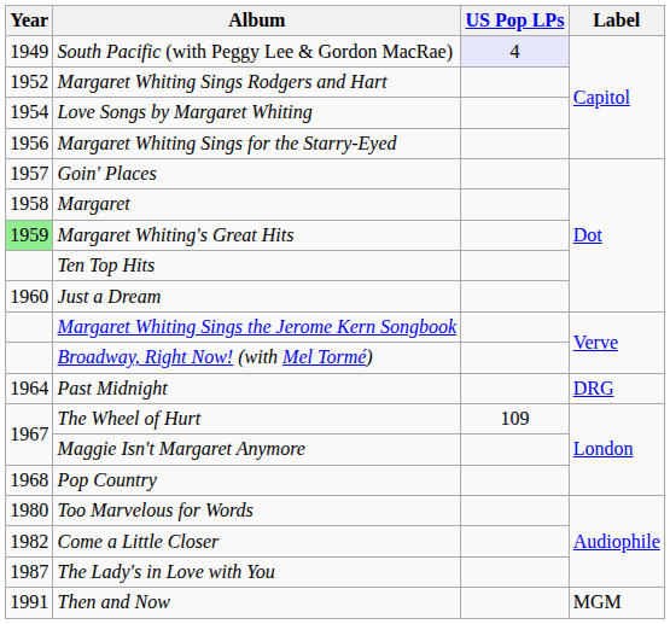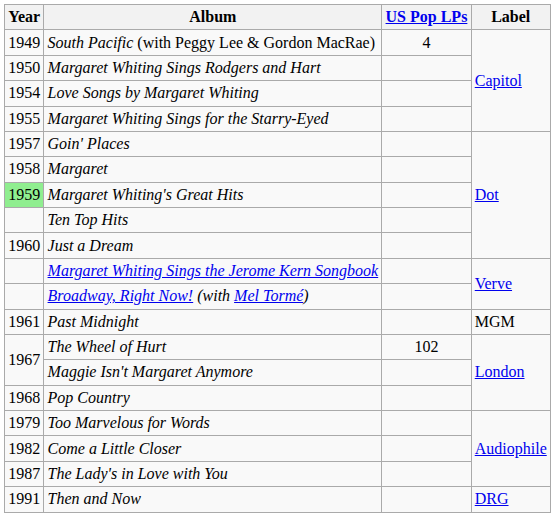 <table class="wikitable">
 <tr>
 <th>Year</th>
 <th>Album</th>
 <th><a href='#'>US Pop LPs</a></th>
 <th>Label</th>
 </tr>
 <tr>
 <td>1949</td>
 <td><em>South Pacific</em> (with Peggy Lee & Gordon MacRae)</td>
-<td style="background: lavender; text-align:center;">4</td>
+<td style="text-align:center;">4</td>
 <td rowspan="4"><a href='#'>Capitol</a></td>
 </tr>
 <tr>
-<td>1952</td>
+<td>1950</td>
 <td><em>Margaret Whiting Sings Rodgers and Hart</em></td>
 <td></td>
 </tr>
 <tr>
 <td>1954</td>
 <td><em>Love Songs by Margaret Whiting</em></td>
 <td></td>
 </tr>
 <tr>
-<td>1956</td>
+<td>1955</td>
 <td><em>Margaret Whiting Sings for the Starry-Eyed</em></td>
 <td></td>
 </tr>
 <tr>
 <td>1957</td>
 <td><em>Goin' Places</em></td>
 <td></td>
 <td rowspan="5"><a href='#'>Dot</a></td>
 </tr>
 <tr>
 <td>1958</td>
 <td><em>Margaret</em></td>
 <td></td>
 </tr>
 <tr>
 <td style="background: lightgreen;">1959</td>
 <td><em>Margaret Whiting's Great Hits</em></td>
 <td></td>
 </tr>
 <tr>
 <td></td>
 <td><em>Ten Top Hits</em></td>
 <td></td>
 </tr>
 <tr>
 <td>1960</td>
 <td><em>Just a Dream</em></td>
 <td></td>
 </tr>
 <tr>
 <td></td>
 <td><em><a href='#'>Margaret Whiting Sings the Jerome Kern Songbook</a></em></td>
 <td></td>
 <td rowspan="2"><a href='#'>Verve</a></td>
 </tr>
 <tr>
 <td></td>
 <td><em><a href='#'>Broadway, Right Now!</a> (with <a href='#'>Mel Tormé</a>)</em></td>
 <td></td>
 </tr>
 <tr>
-<td>1964</td>
+<td>1961</td>
 <td><em>Past Midnight</em></td>
 <td></td>
-<td><a href='#'>DRG</a></td>
+<td>MGM</td>
 </tr>
 <tr>
 <td rowspan="2">1967</td>
 <td><em>The Wheel of Hurt</em></td>
-<td style="text-align:center;">109</td>
+<td style="text-align:center;">102</td>
 <td rowspan="3"><a href='#'>London</a></td>
 </tr>
 <tr>
 <td><em>Maggie Isn't Margaret Anymore</em></td>
 <td></td>
 </tr>
 <tr>
 <td>1968</td>
 <td><em>Pop Country</em></td>
 <td></td>
 </tr>
 <tr>
-<td>1980</td>
+<td>1979</td>
 <td><em>Too Marvelous for Words</em></td>
 <td></td>
 <td rowspan="3"><a href='#'>Audiophile</a></td>
 </tr>
 <tr>
 <td>1982</td>
 <td><em>Come a Little Closer</em></td>
 <td></td>
 </tr>
 <tr>
 <td>1987</td>
 <td><em>The Lady's in Love with You</em></td>
 <td></td>
 </tr>
 <tr>
 <td>1991</td>
 <td><em>Then and Now</em></td>
 <td></td>
-<td>MGM</td>
+<td><a href='#'>DRG</a></td>
 </tr>
 </table>
